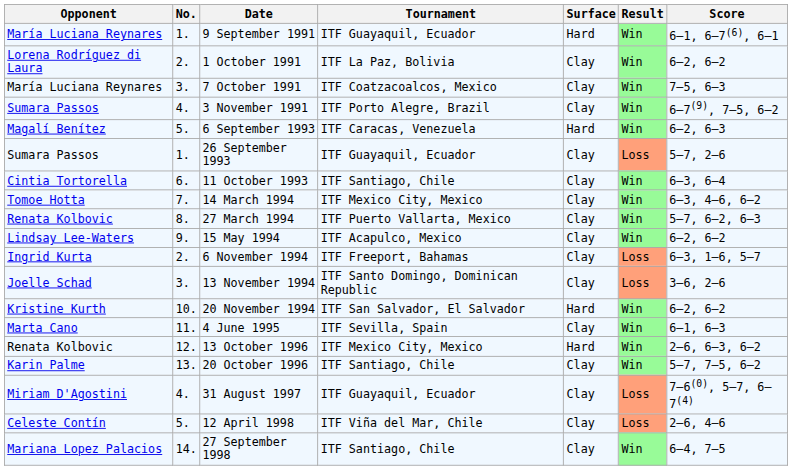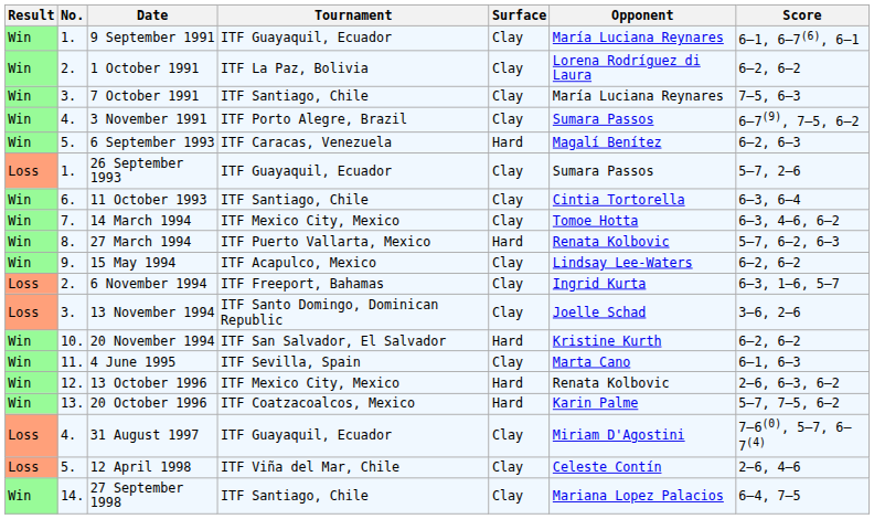 <table class="sortable wikitable">
 <tr>
-<th>Opponent</th>
+<th>Result</th>
 <th>No.</th>
 <th>Date</th>
 <th>Tournament</th>
 <th>Surface</th>
-<th>Result</th>
+<th>Opponent</th>
 <th class="unsortable">Score</th>
 </tr>
 <tr style="background:#f0f8ff;">
-<td> <a href='#'>María Luciana Reynares</a></td>
+<td style="background:#98fb98;">Win</td>
 <td>1.</td>
 <td>9 September 1991</td>
 <td>ITF Guayaquil, Ecuador</td>
-<td>Hard</td>
-<td style="background:#98fb98;">Win</td>
+<td>Clay</td>
+<td> <a href='#'>María Luciana Reynares</a></td>
 <td>6–1, 6–7<sup>(6)</sup>, 6–1</td>
 </tr>
 <tr style="background:#f0f8ff;">
-<td> <a href='#'>Lorena Rodríguez di Laura</a></td>
+<td style="background:#98fb98;">Win</td>
 <td>2.</td>
 <td>1 October 1991</td>
 <td>ITF La Paz, Bolivia</td>
 <td>Clay</td>
-<td style="background:#98fb98;">Win</td>
+<td> <a href='#'>Lorena Rodríguez di Laura</a></td>
 <td>6–2, 6–2</td>
 </tr>
 <tr style="background:#f0f8ff;">
-<td> María Luciana Reynares</td>
+<td style="background:#98fb98;">Win</td>
 <td>3.</td>
 <td>7 October 1991</td>
-<td>ITF Coatzacoalcos, Mexico</td>
+<td>ITF Santiago, Chile</td>
 <td>Clay</td>
-<td style="background:#98fb98;">Win</td>
+<td> María Luciana Reynares</td>
 <td>7–5, 6–3</td>
 </tr>
 <tr style="background:#f0f8ff;">
-<td> <a href='#'>Sumara Passos</a></td>
+<td style="background:#98fb98;">Win</td>
 <td>4.</td>
 <td>3 November 1991</td>
 <td>ITF Porto Alegre, Brazil</td>
 <td>Clay</td>
-<td style="background:#98fb98;">Win</td>
+<td> <a href='#'>Sumara Passos</a></td>
 <td>6–7<sup>(9)</sup>, 7–5, 6–2</td>
 </tr>
 <tr style="background:#f0f8ff;">
-<td> <a href='#'>Magalí Benítez</a></td>
+<td style="background:#98fb98;">Win</td>
 <td>5.</td>
 <td>6 September 1993</td>
 <td>ITF Caracas, Venezuela</td>
 <td>Hard</td>
-<td style="background:#98fb98;">Win</td>
+<td> <a href='#'>Magalí Benítez</a></td>
 <td>6–2, 6–3</td>
 </tr>
 <tr style="background:#f0f8ff;">
-<td> Sumara Passos</td>
+<td style="background:#ffa07a;">Loss</td>
 <td>1.</td>
 <td>26 September 1993</td>
 <td>ITF Guayaquil, Ecuador</td>
 <td>Clay</td>
-<td style="background:#ffa07a;">Loss</td>
+<td> Sumara Passos</td>
 <td>5–7, 2–6</td>
 </tr>
 <tr style="background:#f0f8ff;">
-<td> <a href='#'>Cintia Tortorella</a></td>
+<td style="background:#98fb98;">Win</td>
 <td>6.</td>
 <td>11 October 1993</td>
 <td>ITF Santiago, Chile</td>
 <td>Clay</td>
-<td style="background:#98fb98;">Win</td>
+<td> <a href='#'>Cintia Tortorella</a></td>
 <td>6–3, 6–4</td>
 </tr>
 <tr style="background:#f0f8ff;">
-<td> <a href='#'>Tomoe Hotta</a></td>
+<td style="background:#98fb98;">Win</td>
 <td>7.</td>
 <td>14 March 1994</td>
 <td>ITF Mexico City, Mexico</td>
 <td>Clay</td>
-<td style="background:#98fb98;">Win</td>
+<td> <a href='#'>Tomoe Hotta</a></td>
 <td>6–3, 4–6, 6–2</td>
 </tr>
 <tr style="background:#f0f8ff;">
-<td> <a href='#'>Renata Kolbovic</a></td>
+<td style="background:#98fb98;">Win</td>
 <td>8.</td>
 <td>27 March 1994</td>
 <td>ITF Puerto Vallarta, Mexico</td>
-<td>Clay</td>
-<td style="background:#98fb98;">Win</td>
+<td>Hard</td>
+<td> <a href='#'>Renata Kolbovic</a></td>
 <td>5–7, 6–2, 6–3</td>
 </tr>
 <tr style="background:#f0f8ff;">
-<td> <a href='#'>Lindsay Lee-Waters</a></td>
+<td style="background:#98fb98;">Win</td>
 <td>9.</td>
 <td>15 May 1994</td>
 <td>ITF Acapulco, Mexico</td>
 <td>Clay</td>
-<td style="background:#98fb98;">Win</td>
+<td> <a href='#'>Lindsay Lee-Waters</a></td>
 <td>6–2, 6–2</td>
 </tr>
 <tr style="background:#f0f8ff;">
-<td> <a href='#'>Ingrid Kurta</a></td>
+<td style="background:#ffa07a;">Loss</td>
 <td>2.</td>
 <td>6 November 1994</td>
 <td>ITF Freeport, Bahamas</td>
 <td>Clay</td>
-<td style="background:#ffa07a;">Loss</td>
+<td> <a href='#'>Ingrid Kurta</a></td>
 <td>6–3, 1–6, 5–7</td>
 </tr>
 <tr style="background:#f0f8ff;">
-<td> <a href='#'>Joelle Schad</a></td>
+<td style="background:#ffa07a;">Loss</td>
 <td>3.</td>
 <td>13 November 1994</td>
 <td>ITF Santo Domingo, Dominican Republic</td>
 <td>Clay</td>
-<td style="background:#ffa07a;">Loss</td>
+<td> <a href='#'>Joelle Schad</a></td>
 <td>3–6, 2–6</td>
 </tr>
 <tr style="background:#f0f8ff;">
-<td> <a href='#'>Kristine Kurth</a></td>
+<td style="background:#98fb98;">Win</td>
 <td>10.</td>
 <td>20 November 1994</td>
 <td>ITF San Salvador, El Salvador</td>
 <td>Hard</td>
-<td style="background:#98fb98;">Win</td>
+<td> <a href='#'>Kristine Kurth</a></td>
 <td>6–2, 6–2</td>
 </tr>
 <tr style="background:#f0f8ff;">
-<td> <a href='#'>Marta Cano</a></td>
+<td style="background:#98fb98;">Win</td>
 <td>11.</td>
 <td>4 June 1995</td>
 <td>ITF Sevilla, Spain</td>
 <td>Clay</td>
-<td style="background:#98fb98;">Win</td>
+<td> <a href='#'>Marta Cano</a></td>
 <td>6–1, 6–3</td>
 </tr>
 <tr style="background:#f0f8ff;">
-<td> Renata Kolbovic</td>
+<td style="background:#98fb98;">Win</td>
 <td>12.</td>
 <td>13 October 1996</td>
 <td>ITF Mexico City, Mexico</td>
 <td>Hard</td>
-<td style="background:#98fb98;">Win</td>
+<td> Renata Kolbovic</td>
 <td>2–6, 6–3, 6–2</td>
 </tr>
 <tr style="background:#f0f8ff;">
-<td> <a href='#'>Karin Palme</a></td>
+<td style="background:#98fb98;">Win</td>
 <td>13.</td>
 <td>20 October 1996</td>
-<td>ITF Santiago, Chile</td>
-<td>Clay</td>
-<td style="background:#98fb98;">Win</td>
+<td>ITF Coatzacoalcos, Mexico</td>
+<td>Hard</td>
+<td> <a href='#'>Karin Palme</a></td>
 <td>5–7, 7–5, 6–2</td>
 </tr>
 <tr style="background:#f0f8ff;">
-<td> <a href='#'>Miriam D'Agostini</a></td>
+<td style="background:#ffa07a;">Loss</td>
 <td>4.</td>
 <td>31 August 1997</td>
 <td>ITF Guayaquil, Ecuador</td>
 <td>Clay</td>
-<td style="background:#ffa07a;">Loss</td>
+<td> <a href='#'>Miriam D'Agostini</a></td>
 <td>7–6<sup>(0)</sup>, 5–7, 6–7<sup>(4)</sup></td>
 </tr>
 <tr style="background:#f0f8ff;">
-<td> <a href='#'>Celeste Contín</a></td>
+<td style="background:#ffa07a;">Loss</td>
 <td>5.</td>
 <td>12 April 1998</td>
 <td>ITF Viña del Mar, Chile</td>
 <td>Clay</td>
-<td style="background:#ffa07a;">Loss</td>
+<td> <a href='#'>Celeste Contín</a></td>
 <td>2–6, 4–6</td>
 </tr>
 <tr style="background:#f0f8ff;">
-<td> <a href='#'>Mariana Lopez Palacios</a></td>
+<td style="background:#98fb98;">Win</td>
 <td>14.</td>
 <td>27 September 1998</td>
 <td>ITF Santiago, Chile</td>
 <td>Clay</td>
-<td style="background:#98fb98;">Win</td>
+<td> <a href='#'>Mariana Lopez Palacios</a></td>
 <td>6–4, 7–5</td>
 </tr>
 </table>
